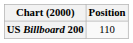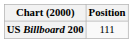 <table class="wikitable plainrowheaders" style="text-align:center">
 <tr>
 <th scope="col">Chart (2000)</th>
 <th scope="col">Position</th>
 </tr>
 <tr>
 <th scope="row">US <em>Billboard</em> 200</th>
-<td>110</td>
+<td>111</td>
 </tr>
 </table>
